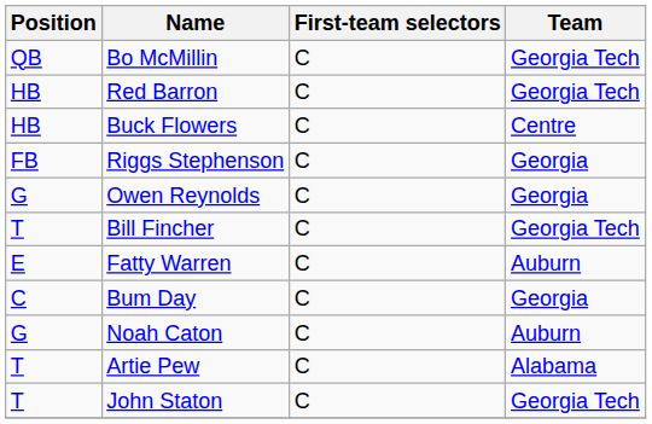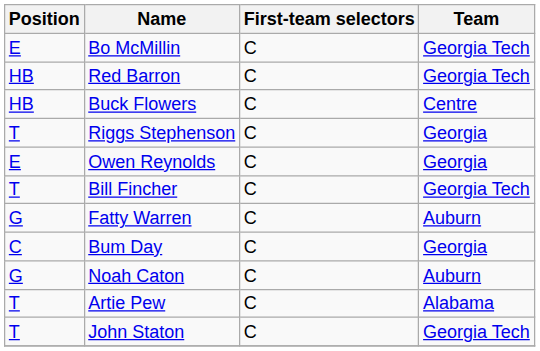 <table class="wikitable" style="font-size: 90%">
 <tr>
 <th>Position</th>
 <th>Name</th>
 <th>First-team selectors</th>
 <th>Team</th>
 </tr>
 <tr>
-<td><a href='#'>QB</a></td>
+<td><a href='#'>E</a></td>
 <td><a href='#'>Bo McMillin</a></td>
 <td>C</td>
 <td><a href='#'>Georgia Tech</a></td>
 </tr>
 <tr>
 <td><a href='#'>HB</a></td>
 <td><a href='#'>Red Barron</a></td>
 <td>C</td>
 <td><a href='#'>Georgia Tech</a></td>
 </tr>
 <tr>
 <td><a href='#'>HB</a></td>
 <td><a href='#'>Buck Flowers</a></td>
 <td>C</td>
 <td><a href='#'>Centre</a></td>
 </tr>
 <tr>
-<td><a href='#'>FB</a></td>
+<td><a href='#'>T</a></td>
 <td><a href='#'>Riggs Stephenson</a></td>
 <td>C</td>
 <td><a href='#'>Georgia</a></td>
 </tr>
 <tr>
-<td><a href='#'>G</a></td>
+<td><a href='#'>E</a></td>
 <td><a href='#'>Owen Reynolds</a></td>
 <td>C</td>
 <td><a href='#'>Georgia</a></td>
 </tr>
 <tr>
 <td><a href='#'>T</a></td>
 <td><a href='#'>Bill Fincher</a></td>
 <td>C</td>
 <td><a href='#'>Georgia Tech</a></td>
 </tr>
 <tr>
-<td><a href='#'>E</a></td>
+<td><a href='#'>G</a></td>
 <td><a href='#'>Fatty Warren</a></td>
 <td>C</td>
 <td><a href='#'>Auburn</a></td>
 </tr>
 <tr>
 <td><a href='#'>C</a></td>
 <td><a href='#'>Bum Day</a></td>
 <td>C</td>
 <td><a href='#'>Georgia</a></td>
 </tr>
 <tr>
 <td><a href='#'>G</a></td>
 <td><a href='#'>Noah Caton</a></td>
 <td>C</td>
 <td><a href='#'>Auburn</a></td>
 </tr>
 <tr>
 <td><a href='#'>T</a></td>
 <td><a href='#'>Artie Pew</a></td>
 <td>C</td>
 <td><a href='#'>Alabama</a></td>
 </tr>
 <tr>
 <td><a href='#'>T</a></td>
 <td><a href='#'>John Staton</a></td>
 <td>C</td>
 <td><a href='#'>Georgia Tech</a></td>
 </tr>
 <tr>
 </tr>
 </table>
